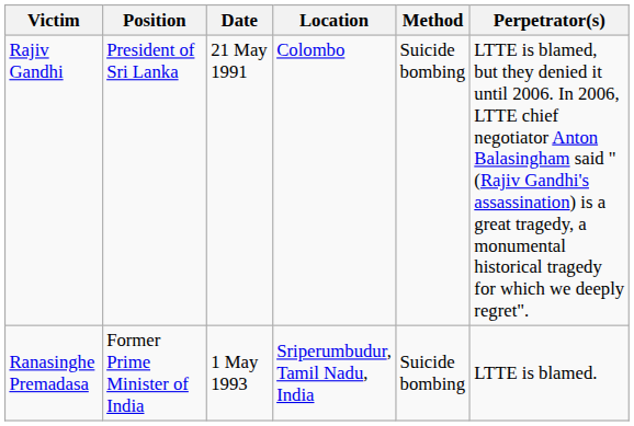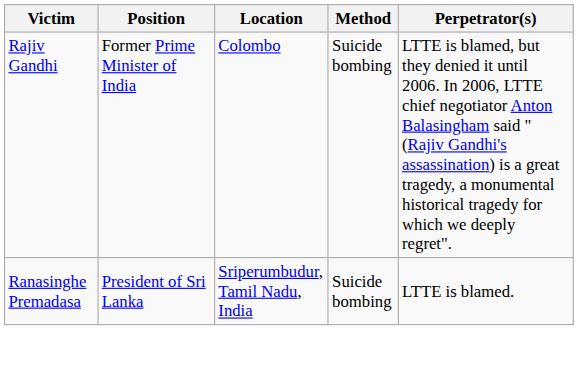 <table class="wikitable" style="font-size:95%;width:83%;">
 <tr>
 <th width="16%">Victim</th>
 <th width="20%">Position</th>
-<th width="13%">Date</th>
 <th width="9%">Location</th>
 <th width="12%">Method</th>
 <th width="30%">Perpetrator(s)</th>
 </tr>
 <tr valign=top>
 <td><a href='#'>Rajiv Gandhi</a></td>
-<td><a href='#'>President of Sri Lanka</a></td>
-<td>21 May 1991</td>
+<td>Former <a href='#'>Prime Minister of India</a></td>
 <td><a href='#'>Colombo</a></td>
 <td>Suicide bombing</td>
 <td>LTTE is blamed, but they denied it until 2006. In 2006, LTTE chief negotiator <a href='#'>Anton Balasingham</a> said "(<a href='#'>Rajiv Gandhi's assassination</a>) is a great tragedy, a monumental historical tragedy for which we deeply regret".</td>
 </tr>
 <tr>
 <td><a href='#'>Ranasinghe Premadasa</a></td>
-<td>Former <a href='#'>Prime Minister of India</a></td>
-<td>1 May 1993</td>
+<td><a href='#'>President of Sri Lanka</a></td>
 <td><a href='#'>Sriperumbudur</a>, <a href='#'>Tamil Nadu</a>, <a href='#'>India</a></td>
 <td>Suicide bombing</td>
 <td>LTTE is blamed.</td>
 </tr>
 </table>
